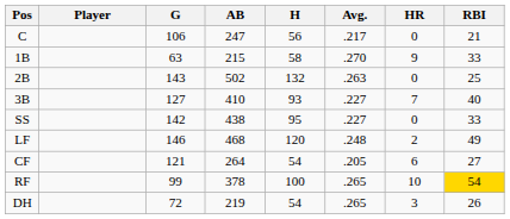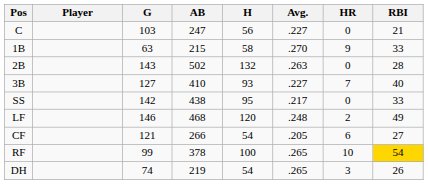 <table class="wikitable sortable">
 <tr>
 <th bgcolor="#DDDDFF" width="5%">Pos</th>
 <th bgcolor="#DDDDFF" width="16%">Player</th>
 <th bgcolor="#DDDDFF" width="9%">G</th>
 <th bgcolor="#DDDDFF" width="9%">AB</th>
 <th bgcolor="#DDDDFF" width="9%">H</th>
 <th bgcolor="#DDDDFF" width="9%">Avg.</th>
 <th bgcolor="#DDDDFF" width="9%">HR</th>
 <th bgcolor="#DDDDFF" width="9%">RBI</th>
 </tr>
 <tr align="center">
 <td>C</td>
 <td></td>
-<td>106</td>
+<td>103</td>
 <td>247</td>
 <td>56</td>
-<td>.217</td>
+<td>.227</td>
 <td>0</td>
 <td>21</td>
 </tr>
 <tr align="center">
 <td>1B</td>
 <td></td>
 <td>63</td>
 <td>215</td>
 <td>58</td>
 <td>.270</td>
 <td>9</td>
 <td>33</td>
 </tr>
 <tr align="center">
 <td>2B</td>
 <td></td>
 <td>143</td>
 <td>502</td>
 <td>132</td>
 <td>.263</td>
 <td>0</td>
-<td>25</td>
+<td>28</td>
 </tr>
 <tr align="center">
 <td>3B</td>
 <td></td>
 <td>127</td>
 <td>410</td>
 <td>93</td>
 <td>.227</td>
 <td>7</td>
 <td>40</td>
 </tr>
 <tr align="center">
 <td>SS</td>
 <td></td>
 <td>142</td>
 <td>438</td>
 <td>95</td>
-<td>.227</td>
+<td>.217</td>
 <td>0</td>
 <td>33</td>
 </tr>
 <tr align="center">
 <td>LF</td>
 <td></td>
 <td>146</td>
 <td>468</td>
 <td>120</td>
 <td>.248</td>
 <td>2</td>
 <td>49</td>
 </tr>
 <tr align="center">
 <td>CF</td>
 <td></td>
 <td>121</td>
-<td>264</td>
+<td>266</td>
 <td>54</td>
 <td>.205</td>
 <td>6</td>
 <td>27</td>
 </tr>
 <tr align="center">
 <td>RF</td>
 <td></td>
 <td>99</td>
 <td>378</td>
 <td>100</td>
 <td>.265</td>
 <td>10</td>
 <td style="background: gold;">54</td>
 </tr>
 <tr align="center">
 <td>DH</td>
 <td></td>
-<td>72</td>
+<td>74</td>
 <td>219</td>
 <td>54</td>
 <td>.265</td>
 <td>3</td>
 <td>26</td>
 </tr>
 </table>
